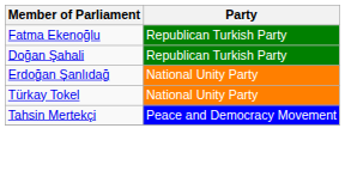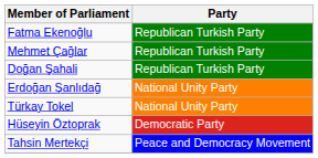 <table class="wikitable">
 <tr>
 <th>Member of Parliament</th>
 <th>Party</th>
 </tr>
 <tr>
 <td><a href='#'>Fatma Ekenoğlu</a></td>
+<td style="background:#008000; color:white">Republican Turkish Party</td>
+</tr>
+<tr>
+<td><a href='#'>Mehmet Çağlar</a></td>
 <td style="background:#008000; color:white">Republican Turkish Party</td>
 </tr>
 <tr>
 <td><a href='#'>Doğan Şahali</a></td>
 <td style="background:#008000; color:white">Republican Turkish Party</td>
 </tr>
 <tr>
 <td><a href='#'>Erdoğan Şanlıdağ</a></td>
 <td style="background:#FF7F00; color:white">National Unity Party</td>
 </tr>
 <tr>
 <td><a href='#'>Türkay Tokel</a></td>
 <td style="background:#FF7F00; color:white">National Unity Party</td>
 </tr>
 <tr>
+<td><a href='#'>Hüseyin Öztoprak</a></td>
+<td style="background:#DC241f; color:white">Democratic Party</td>
+</tr>
+<tr>
 <td><a href='#'>Tahsin Mertekçi</a></td>
 <td style="background:#0000FF; color:white">Peace and Democracy Movement</td>
 </tr>
 <tr>
 </tr>
 </table>
